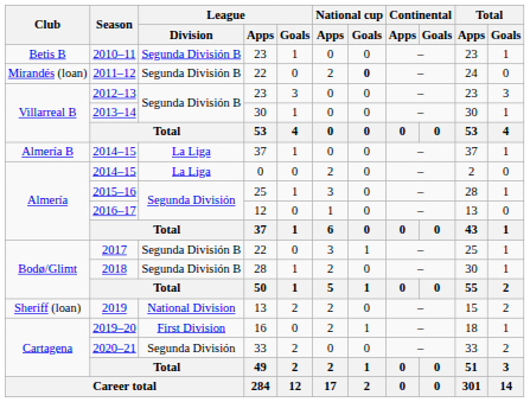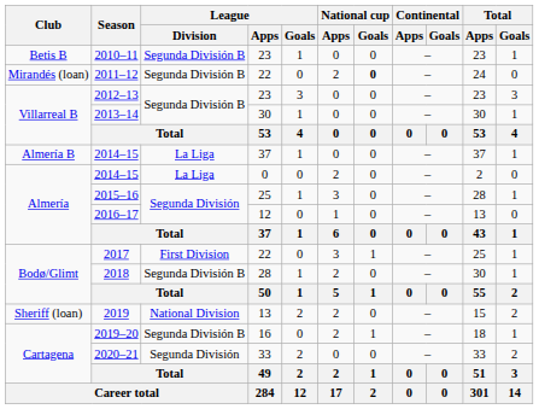 <table class="wikitable" style="text-align: center;">
 <tr>
 <th rowspan="2">Club</th>
 <th rowspan="2">Season</th>
 <th colspan="3">League</th>
 <th colspan="2">National cup</th>
 <th colspan="2">Continental</th>
 <th colspan="2">Total</th>
 </tr>
 <tr>
 <th>Division</th>
 <th>Apps</th>
 <th>Goals</th>
 <th>Apps</th>
 <th>Goals</th>
 <th>Apps</th>
 <th>Goals</th>
 <th>Apps</th>
 <th>Goals</th>
 </tr>
 <tr>
 <td><a href='#'>Betis B</a></td>
 <td><a href='#'>2010–11</a></td>
 <td><a href='#'>Segunda División B</a></td>
 <td>23</td>
 <td>1</td>
 <td>0</td>
 <td>0</td>
 <td colspan="2">–</td>
 <td>23</td>
 <td>1</td>
 </tr>
 <tr>
 <td><a href='#'>Mirandés</a> (loan)</td>
 <td><a href='#'>2011–12</a></td>
 <td>Segunda División B</td>
 <td>22</td>
 <td>0</td>
 <td>2</td>
 <td><strong>0</strong></td>
 <td colspan="2">–</td>
 <td>24</td>
 <td>0</td>
 </tr>
 <tr>
 <td rowspan="3"><a href='#'>Villarreal B</a></td>
 <td><a href='#'>2012–13</a></td>
 <td rowspan="2">Segunda División B</td>
 <td>23</td>
 <td>3</td>
 <td>0</td>
 <td>0</td>
 <td colspan="2">–</td>
 <td>23</td>
 <td>3</td>
 </tr>
 <tr>
 <td><a href='#'>2013–14</a></td>
 <td>30</td>
 <td>1</td>
 <td>0</td>
 <td>0</td>
 <td colspan="2">–</td>
 <td>30</td>
 <td>1</td>
 </tr>
 <tr>
 <th colspan="2">Total</th>
 <th>53</th>
 <th>4</th>
 <th>0</th>
 <th>0</th>
 <th>0</th>
 <th>0</th>
 <th>53</th>
 <th>4</th>
 </tr>
 <tr>
 <td><a href='#'>Almería B</a></td>
 <td><a href='#'>2014–15</a></td>
 <td><a href='#'>La Liga</a></td>
 <td>37</td>
 <td>1</td>
 <td>0</td>
 <td>0</td>
 <td colspan="2">–</td>
 <td>37</td>
 <td>1</td>
 </tr>
 <tr>
 <td rowspan="4"><a href='#'>Almería</a></td>
 <td><a href='#'>2014–15</a></td>
 <td><a href='#'>La Liga</a></td>
 <td>0</td>
 <td>0</td>
 <td>2</td>
 <td>0</td>
 <td colspan="2">–</td>
 <td>2</td>
 <td>0</td>
 </tr>
 <tr>
 <td><a href='#'>2015–16</a></td>
 <td rowspan="2"><a href='#'>Segunda División</a></td>
 <td>25</td>
 <td>1</td>
 <td>3</td>
 <td>0</td>
 <td colspan="2">–</td>
 <td>28</td>
 <td>1</td>
 </tr>
 <tr>
 <td><a href='#'>2016–17</a></td>
 <td>12</td>
 <td>0</td>
 <td>1</td>
 <td>0</td>
 <td colspan="2">–</td>
 <td>13</td>
 <td>0</td>
 </tr>
 <tr>
 <th colspan="2">Total</th>
 <th>37</th>
 <th>1</th>
 <th>6</th>
 <th>0</th>
 <th>0</th>
 <th>0</th>
 <th>43</th>
 <th>1</th>
 </tr>
 <tr>
 <td rowspan="3"><a href='#'>Bodø/Glimt</a></td>
 <td><a href='#'>2017</a></td>
-<td>Segunda División B</td>
+<td><a href='#'>First Division</a></td>
 <td>22</td>
 <td>0</td>
 <td>3</td>
 <td>1</td>
 <td colspan="2">–</td>
 <td>25</td>
 <td>1</td>
 </tr>
 <tr>
 <td><a href='#'>2018</a></td>
 <td>Segunda División B</td>
 <td>28</td>
 <td>1</td>
 <td>2</td>
 <td>0</td>
 <td colspan="2">–</td>
 <td>30</td>
 <td>1</td>
 </tr>
 <tr>
 <th colspan="2">Total</th>
 <th>50</th>
 <th>1</th>
 <th>5</th>
 <th>1</th>
 <th>0</th>
 <th>0</th>
 <th>55</th>
 <th>2</th>
 </tr>
 <tr>
 <td><a href='#'>Sheriff</a> (loan)</td>
 <td><a href='#'>2019</a></td>
 <td><a href='#'>National Division</a></td>
 <td>13</td>
 <td>2</td>
 <td>2</td>
 <td>0</td>
 <td colspan="2">–</td>
 <td>15</td>
 <td>2</td>
 </tr>
 <tr>
 <td rowspan="3"><a href='#'>Cartagena</a></td>
 <td><a href='#'>2019–20</a></td>
-<td><a href='#'>First Division</a></td>
+<td>Segunda División B</td>
 <td>16</td>
 <td>0</td>
 <td>2</td>
 <td>1</td>
 <td colspan="2">–</td>
 <td>18</td>
 <td>1</td>
 </tr>
 <tr>
 <td><a href='#'>2020–21</a></td>
 <td>Segunda División</td>
 <td>33</td>
 <td>2</td>
 <td>0</td>
 <td>0</td>
 <td colspan="2">–</td>
 <td>33</td>
 <td>2</td>
 </tr>
 <tr>
 <th colspan="2">Total</th>
 <th>49</th>
 <th>2</th>
 <th>2</th>
 <th>1</th>
 <th>0</th>
 <th>0</th>
 <th>51</th>
 <th>3</th>
 </tr>
 <tr>
 <th colspan="3">Career total</th>
 <th>284</th>
 <th>12</th>
 <th>17</th>
 <th>2</th>
 <th>0</th>
 <th>0</th>
 <th>301</th>
 <th>14</th>
 </tr>
 </table>
